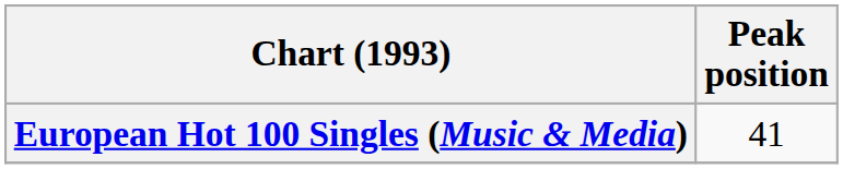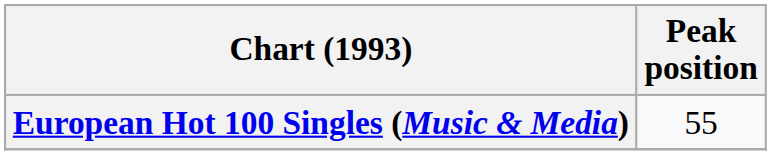 <table class="wikitable sortable plainrowheaders" style="text-align:center">
 <tr>
 <th scope="col">Chart (1993)</th>
 <th scope="col">Peak<br>position</th>
 </tr>
 <tr>
 <th scope="row"><a href='#'>European Hot 100 Singles</a> (<em><a href='#'>Music & Media</a></em>)</th>
-<td>41</td>
+<td>55</td>
 </tr>
 <tr>
 </tr>
 </table>
